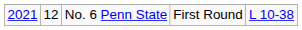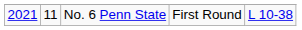 <table class="wikitable">
 <tr>
 </tr>
 <tr>
 <td><a href='#'>2021</a></td>
-<td>12</td>
+<td>11</td>
 <td>No. 6 <a href='#'>Penn State</a></td>
 <td>First Round</td>
 <td><a href='#'>L 10-38</a></td>
 </tr>
 </table>
